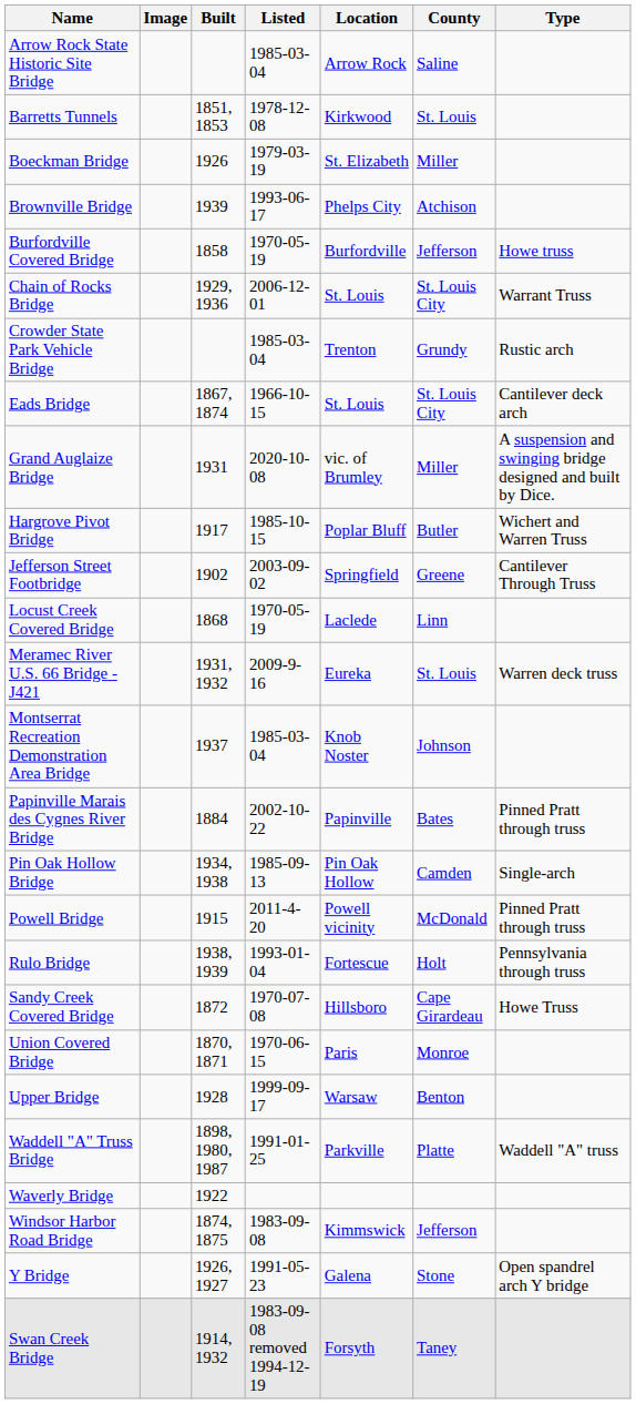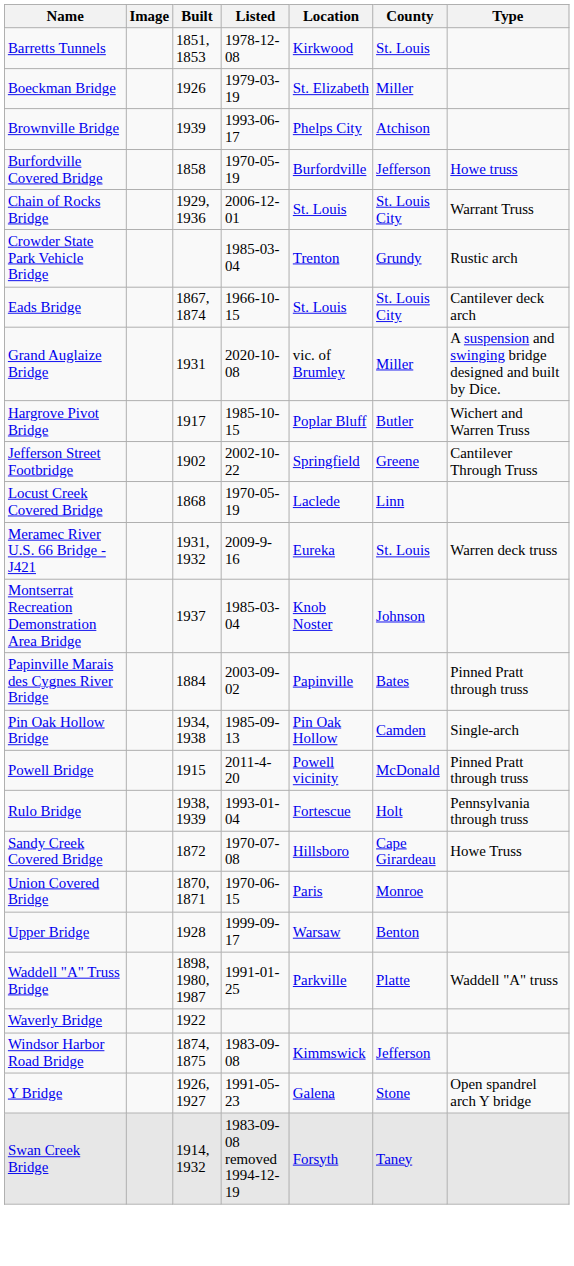 <table class="wikitable sortable">
 <tr>
 <th>Name</th>
 <th>Image</th>
 <th>Built</th>
 <th>Listed</th>
 <th>Location</th>
 <th>County</th>
 <th>Type</th>
-</tr>
-<tr>
-<td><a href='#'>Arrow Rock State Historic Site Bridge</a></td>
-<td></td>
-<td></td>
-<td>1985-03-04</td>
-<td><a href='#'>Arrow Rock</a><br><small></small></td>
-<td><a href='#'>Saline</a></td>
-<td></td>
 </tr>
 <tr>
 <td><a href='#'>Barretts Tunnels</a></td>
 <td></td>
 <td>1851, 1853</td>
 <td>1978-12-08</td>
 <td><a href='#'>Kirkwood</a><br><small></small></td>
 <td><a href='#'>St. Louis</a></td>
 <td></td>
 </tr>
 <tr>
 <td><a href='#'>Boeckman Bridge</a></td>
 <td></td>
 <td>1926</td>
 <td>1979-03-19</td>
 <td><a href='#'>St. Elizabeth</a><br><small></small></td>
 <td><a href='#'>Miller</a></td>
 <td><br></td>
 </tr>
 <tr>
 <td><a href='#'>Brownville Bridge</a></td>
 <td></td>
 <td>1939</td>
 <td>1993-06-17</td>
 <td><a href='#'>Phelps City</a><br><small></small></td>
 <td><a href='#'>Atchison</a></td>
 <td></td>
 </tr>
 <tr>
 <td><a href='#'>Burfordville Covered Bridge</a></td>
 <td></td>
 <td>1858</td>
 <td>1970-05-19</td>
 <td><a href='#'>Burfordville</a><br><small></small></td>
 <td><a href='#'>Jefferson</a></td>
 <td><a href='#'>Howe truss</a></td>
 </tr>
 <tr>
 <td><a href='#'>Chain of Rocks Bridge</a></td>
 <td></td>
 <td>1929, 1936</td>
 <td>2006-12-01</td>
 <td><a href='#'>St. Louis</a></td>
 <td><a href='#'>St. Louis City</a></td>
 <td>Warrant Truss</td>
 </tr>
 <tr>
 <td><a href='#'>Crowder State Park Vehicle Bridge</a></td>
 <td></td>
 <td></td>
 <td>1985-03-04</td>
 <td><a href='#'>Trenton</a><br><small></small></td>
 <td><a href='#'>Grundy</a></td>
 <td>Rustic arch</td>
 </tr>
 <tr>
 <td><a href='#'>Eads Bridge</a></td>
 <td></td>
 <td>1867, 1874</td>
 <td>1966-10-15</td>
 <td><a href='#'>St. Louis</a><br><small></small></td>
 <td><a href='#'>St. Louis City</a></td>
 <td>Cantilever deck arch</td>
 </tr>
 <tr>
 <td><a href='#'>Grand Auglaize Bridge</a></td>
 <td></td>
 <td>1931</td>
 <td>2020-10-08</td>
 <td>vic. of <a href='#'>Brumley</a></td>
 <td><a href='#'>Miller</a></td>
 <td>A <a href='#'>suspension</a> and <a href='#'>swinging</a> bridge designed and built by Dice.</td>
 </tr>
 <tr>
 <td><a href='#'>Hargrove Pivot Bridge</a></td>
 <td></td>
 <td>1917</td>
 <td>1985-10-15</td>
 <td><a href='#'>Poplar Bluff</a><br><small></small></td>
 <td><a href='#'>Butler</a></td>
 <td>Wichert and Warren Truss</td>
 </tr>
 <tr>
 <td><a href='#'>Jefferson Street Footbridge</a></td>
 <td></td>
 <td>1902</td>
-<td>2003-09-02</td>
+<td>2002-10-22</td>
 <td><a href='#'>Springfield</a><br><small></small></td>
 <td><a href='#'>Greene</a></td>
 <td>Cantilever Through Truss<br></td>
 </tr>
 <tr>
 <td><a href='#'>Locust Creek Covered Bridge</a></td>
 <td></td>
 <td>1868</td>
 <td>1970-05-19</td>
 <td><a href='#'>Laclede</a><br><small></small></td>
 <td><a href='#'>Linn</a></td>
 <td></td>
 </tr>
 <tr>
 <td><a href='#'>Meramec River U.S. 66 Bridge - J421</a></td>
 <td></td>
 <td>1931, 1932</td>
 <td>2009-9-16</td>
 <td><a href='#'>Eureka</a><small></small></td>
 <td><a href='#'>St. Louis</a></td>
 <td>Warren deck truss</td>
 </tr>
 <tr>
 <td><a href='#'>Montserrat Recreation Demonstration Area Bridge</a></td>
 <td></td>
 <td>1937</td>
 <td>1985-03-04</td>
 <td><a href='#'>Knob Noster</a><br><small></small></td>
 <td><a href='#'>Johnson</a></td>
 <td></td>
 </tr>
 <tr>
 <td><a href='#'>Papinville Marais des Cygnes River Bridge</a></td>
 <td></td>
 <td>1884</td>
-<td>2002-10-22</td>
+<td>2003-09-02</td>
 <td><a href='#'>Papinville</a><br><small></small></td>
 <td><a href='#'>Bates</a></td>
 <td>Pinned Pratt through truss</td>
 </tr>
 <tr>
 <td><a href='#'>Pin Oak Hollow Bridge</a></td>
 <td></td>
 <td>1934, 1938</td>
 <td>1985-09-13</td>
 <td><a href='#'>Pin Oak Hollow</a><br><small></small></td>
 <td><a href='#'>Camden</a></td>
 <td>Single-arch</td>
 </tr>
 <tr>
 <td><a href='#'>Powell Bridge</a></td>
 <td></td>
 <td>1915</td>
 <td>2011-4-20</td>
 <td><a href='#'>Powell vicinity</a><br><small></small></td>
 <td><a href='#'>McDonald</a></td>
 <td>Pinned Pratt through truss</td>
 </tr>
 <tr>
 <td><a href='#'>Rulo Bridge</a></td>
 <td></td>
 <td>1938, 1939</td>
 <td>1993-01-04</td>
 <td><a href='#'>Fortescue</a><br><small></small></td>
 <td><a href='#'>Holt</a></td>
 <td>Pennsylvania through truss</td>
 </tr>
 <tr>
 <td><a href='#'>Sandy Creek Covered Bridge</a></td>
 <td></td>
 <td>1872</td>
 <td>1970-07-08</td>
 <td><a href='#'>Hillsboro</a><br><small></small></td>
 <td><a href='#'>Cape Girardeau</a></td>
 <td>Howe Truss</td>
 </tr>
 <tr>
 <td><a href='#'>Union Covered Bridge</a></td>
 <td></td>
 <td>1870, 1871</td>
 <td>1970-06-15</td>
 <td><a href='#'>Paris</a><br><small></small></td>
 <td><a href='#'>Monroe</a></td>
 <td></td>
 </tr>
 <tr>
 <td><a href='#'>Upper Bridge</a></td>
 <td></td>
 <td>1928</td>
 <td>1999-09-17</td>
 <td><a href='#'>Warsaw</a><br><small></small></td>
 <td><a href='#'>Benton</a></td>
 <td></td>
 </tr>
 <tr>
 <td><a href='#'>Waddell "A" Truss Bridge</a></td>
 <td></td>
 <td>1898, 1980, 1987</td>
 <td>1991-01-25</td>
 <td><a href='#'>Parkville</a><br><small></small></td>
 <td><a href='#'>Platte</a></td>
 <td>Waddell "A" truss</td>
 </tr>
 <tr>
 <td><a href='#'>Waverly Bridge</a></td>
 <td></td>
 <td>1922</td>
 <td></td>
 <td></td>
 <td></td>
 </tr>
 <tr>
 <td><a href='#'>Windsor Harbor Road Bridge</a></td>
 <td></td>
 <td>1874, 1875</td>
 <td>1983-09-08</td>
 <td><a href='#'>Kimmswick</a><br><small></small></td>
 <td><a href='#'>Jefferson</a></td>
 <td></td>
 </tr>
 <tr>
 <td><a href='#'>Y Bridge</a></td>
 <td></td>
 <td>1926, 1927</td>
 <td>1991-05-23</td>
 <td><a href='#'>Galena</a><br><small></small></td>
 <td><a href='#'>Stone</a></td>
 <td>Open spandrel arch Y bridge</td>
 </tr>
 <tr bgcolor=e7e7e7>
 <td><a href='#'>Swan Creek Bridge</a></td>
 <td></td>
 <td>1914, 1932</td>
 <td>1983-09-08<br>removed 1994-12-19</td>
 <td><a href='#'>Forsyth</a><br><small></small></td>
 <td><a href='#'>Taney</a></td>
 <td></td>
 </tr>
 </table>
